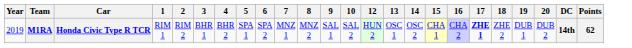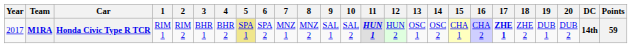 <table class="wikitable" style="text-align:center; font-size:85%">
 <tr>
 <th>Year</th>
 <th>Team</th>
 <th>Car</th>
 <th>1</th>
 <th>2</th>
 <th>3</th>
 <th>4</th>
 <th>5</th>
 <th>6</th>
 <th>7</th>
 <th>8</th>
 <th>9</th>
 <th>10</th>
+<th>11</th>
 <th>12</th>
 <th>13</th>
 <th>14</th>
 <th>15</th>
 <th>16</th>
 <th>17</th>
 <th>18</th>
 <th>19</th>
 <th>20</th>
 <th>DC</th>
 <th>Points</th>
 </tr>
 <tr>
-<td><a href='#'>2019</a></td>
+<td><a href='#'>2017</a></td>
 <th><a href='#'>M1RA</a></th>
 <th nowrap><a href='#'>Honda Civic Type R TCR</a></th>
 <td><a href='#'>RIM<br>1</a></td>
 <td><a href='#'>RIM<br>2</a></td>
 <td><a href='#'>BHR<br>1</a></td>
 <td><a href='#'>BHR<br>2</a></td>
-<td><a href='#'>SPA<br>1</a></td>
+<td style="background: khaki;"><a href='#'>SPA<br>1</a></td>
 <td><a href='#'>SPA<br>2</a></td>
 <td><a href='#'>MNZ<br>1</a></td>
 <td><a href='#'>MNZ<br>2</a></td>
 <td><a href='#'>SAL<br>1</a></td>
 <td><a href='#'>SAL<br>2</a></td>
+<td style="background:#DFDFDF;"><strong><em><a href='#'>HUN<br>1</a></em></strong><br></td>
 <td style="background:#DFFFDF;"><a href='#'>HUN<br>2</a><br></td>
 <td><a href='#'>OSC<br>1</a></td>
 <td><a href='#'>OSC<br>2</a></td>
 <td style="background:#FFFFBF;"><a href='#'>CHA<br>1</a><br></td>
 <td style="background:#CFCFFF;"><a href='#'>CHA<br>2</a><br></td>
 <td><strong><a href='#'>ZHE<br>1</a></strong></td>
 <td><a href='#'>ZHE<br>2</a></td>
 <td><a href='#'>DUB<br>1</a></td>
 <td><a href='#'>DUB<br>2</a></td>
 <th>14th</th>
-<th>62</th>
+<th>59</th>
 </tr>
 </table>
